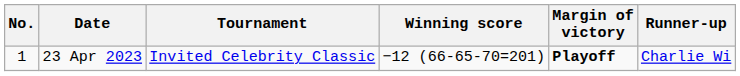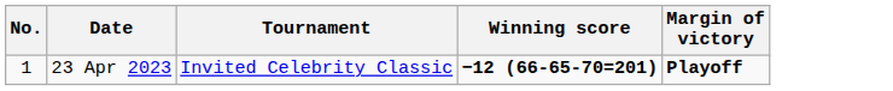 <table class="wikitable" style="font-size:95%;">
 <tr>
 <th>No.</th>
 <th>Date</th>
 <th>Tournament</th>
 <th>Winning score</th>
 <th>Margin of<br>victory</th>
-<th>Runner-up</th>
 </tr>
 <tr>
 <td align=center>1</td>
 <td align=right>23 Apr <a href='#'>2023</a></td>
 <td><a href='#'>Invited Celebrity Classic</a></td>
-<td>−12 (66-65-70=201)</td>
+<td><strong>−12 (66-65-70=201)</strong></td>
 <td><strong>Playoff</strong></td>
-<td> <a href='#'>Charlie Wi</a></td>
 </tr>
 </table>
